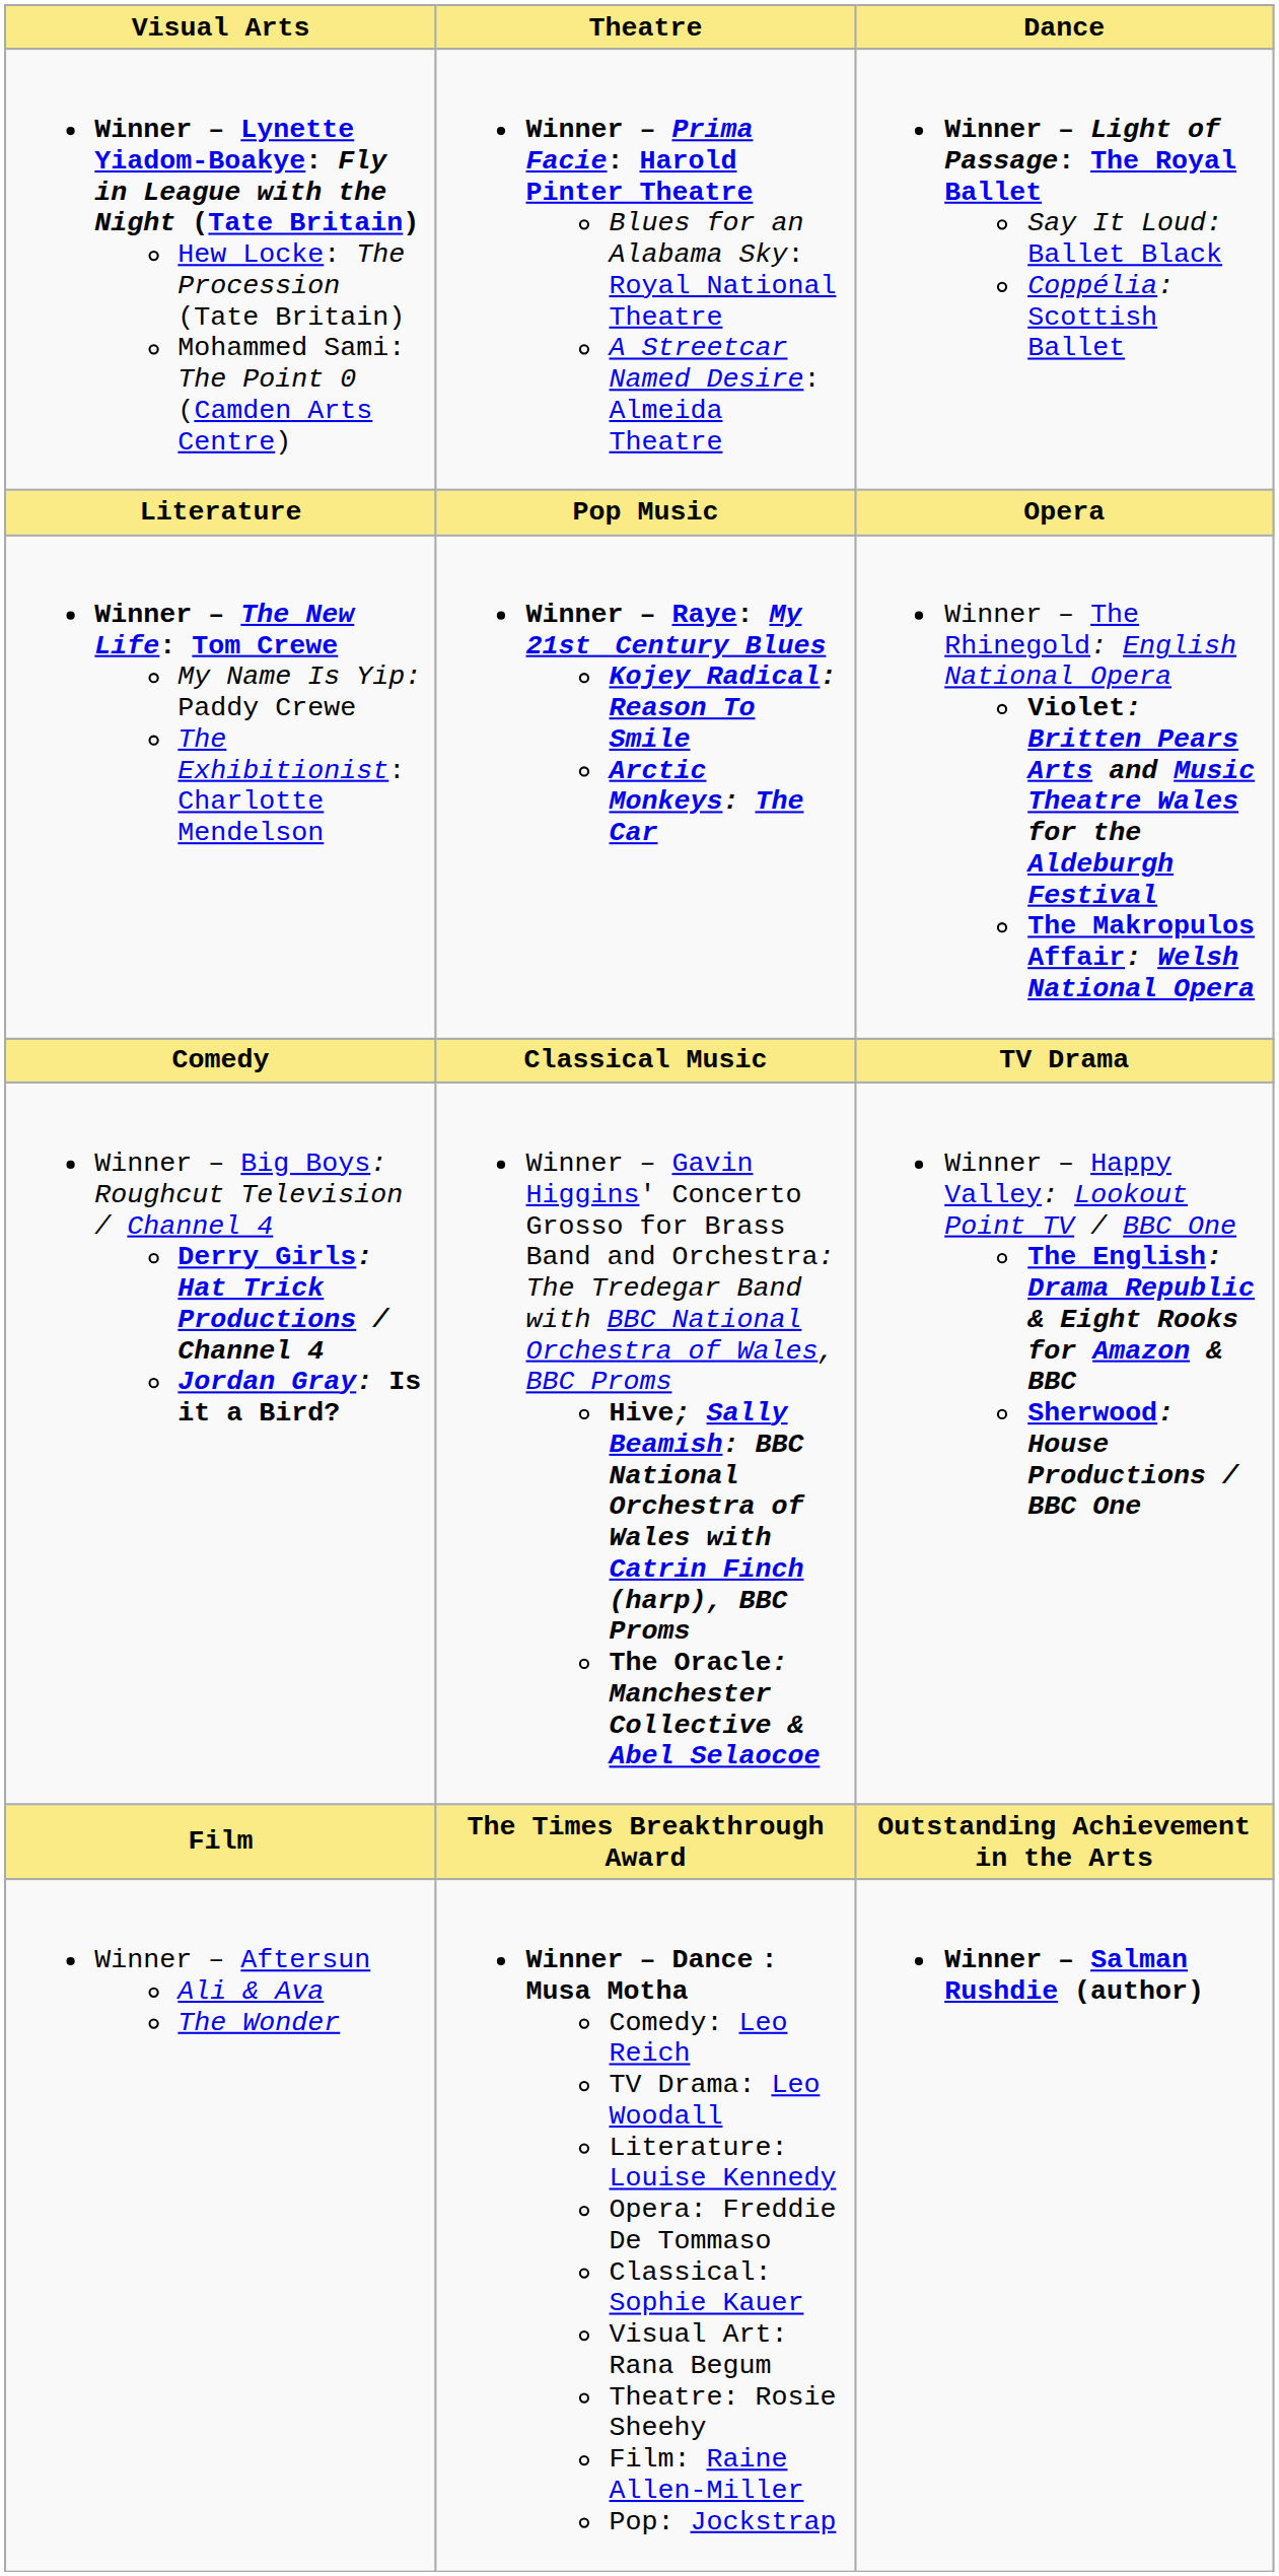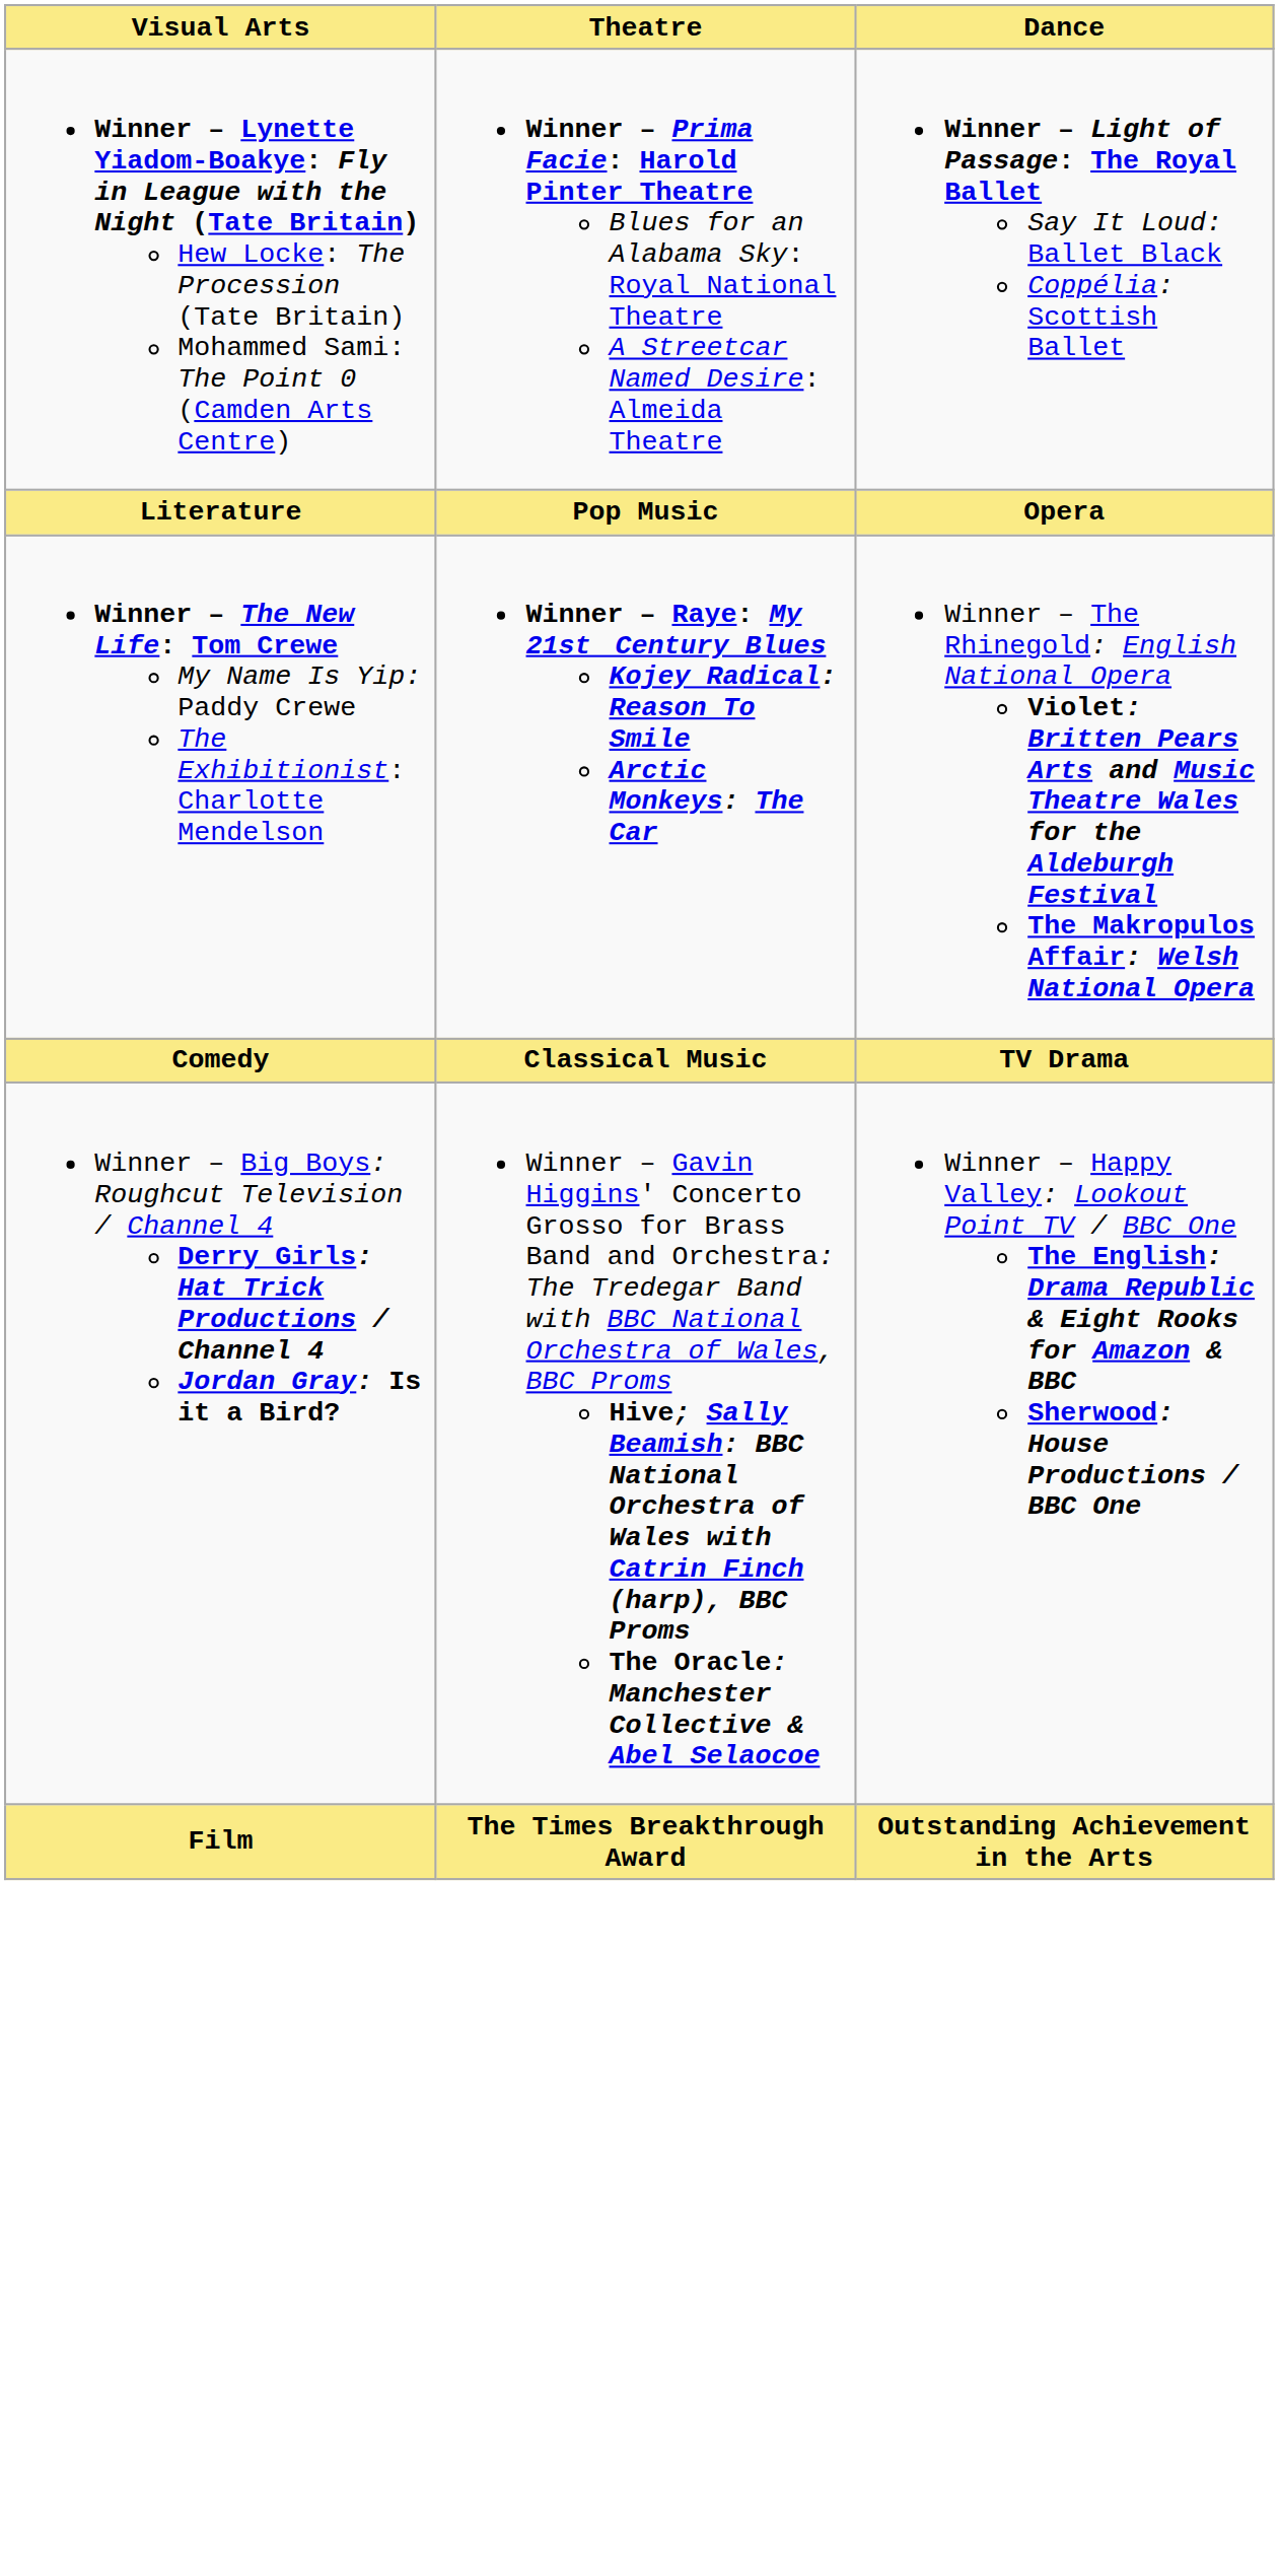 <table class="wikitable" style="font-size:100%">
 <tr>
 <th style="background:#FAEB86;" width="34%">Visual Arts</th>
 <th style="background:#FAEB86;" width="33%">Theatre</th>
 <th style="background:#FAEB86;" width="33%">Dance</th>
 </tr>
 <tr>
 <td valign="top"><br><ul><li><strong>Winner – <a href='#'>Lynette Yiadom-Boakye</a>: <em>Fly in League with the Night</em> (<a href='#'>Tate Britain</a>)</strong><ul><li><a href='#'>Hew Locke</a>: <em>The Procession</em> (Tate Britain)</li><li>Mohammed Sami: <em>The Point 0</em> (<a href='#'>Camden Arts Centre</a>)</li></ul></li></ul></td>
 <td valign="top"><br><ul><li><strong>Winner – <em><a href='#'>Prima Facie</a></em>: <a href='#'>Harold Pinter Theatre</a></strong><ul><li><em>Blues for an Alabama Sky</em>: <a href='#'>Royal National Theatre</a></li><li><em><a href='#'>A Streetcar Named Desire</a></em>: <a href='#'>Almeida Theatre</a></li></ul></li></ul></td>
 <td valign="top"><br><ul><li><strong>Winner – <em>Light of Passage</em>: <a href='#'>The Royal Ballet</a></strong><ul><li><em>Say It Loud:</em> <a href='#'>Ballet Black</a></li><li><em><a href='#'>Coppélia</a>:</em> <a href='#'>Scottish Ballet</a></li></ul></li></ul></td>
 </tr>
 <tr>
 <th style="background:#FAEB86;" width="34%">Literature</th>
 <th style="background:#FAEB86;" width="33%">Pop Music</th>
 <th style="background:#FAEB86;" width="33%">Opera</th>
 </tr>
 <tr>
 <td valign="top"><br><ul><li><strong>Winner – <em><a href='#'>The New Life</a></em>: <a href='#'>Tom Crewe</a></strong><ul><li><em>My Name Is Yip:</em> Paddy Crewe</li><li><em><a href='#'>The Exhibitionist</a></em>: <a href='#'>Charlotte Mendelson</a></li></ul></li></ul></td>
 <td valign="top"><br><ul><li><strong>Winner – <a href='#'>Raye</a>: <em><a href='#'>My 21st  Century Blues</a><strong><em><ul><li><a href='#'>Kojey Radical</a>: </em><a href='#'>Reason To Smile</a><em></li><li><a href='#'>Arctic Monkeys</a>: </em><a href='#'>The Car</a><em></li></ul></li></ul></td>
 <td valign="top"><br><ul><li></strong>Winner – </em><a href='#'>The Rhinegold</a><em>: <a href='#'>English National Opera</a><strong><ul><li></em>Violet<em>: <a href='#'>Britten Pears Arts</a> and <a href='#'>Music Theatre Wales</a> for the <a href='#'>Aldeburgh Festival</a></li><li></em><a href='#'>The Makropulos Affair</a><em>: <a href='#'>Welsh National Opera</a></li></ul></li></ul></td>
 </tr>
 <tr>
 <th style="background:#FAEB86;" width="34%">Comedy</th>
 <th style="background:#FAEB86;" width="33%">Classical Music</th>
 <th style="background:#FAEB86;" width="33%">TV Drama</th>
 </tr>
 <tr>
 <td valign="top"><br><ul><li></strong>Winner – </em><a href='#'>Big Boys</a><em>: Roughcut Television / <a href='#'>Channel 4</a><strong><ul><li></em><a href='#'>Derry Girls</a><em>: <a href='#'>Hat Trick Productions</a> / Channel 4</li><li><a href='#'>Jordan Gray</a>: </em>Is it a Bird?<em></li></ul></li></ul></td>
 <td valign="top"><br><ul><li></strong>Winner – <a href='#'>Gavin Higgins</a>' </em>Concerto Grosso for Brass Band and Orchestra<em>: The Tredegar Band with <a href='#'>BBC National Orchestra of Wales</a>, <a href='#'>BBC Proms</a><strong><ul><li></em>Hive<em>; <a href='#'>Sally Beamish</a>: BBC National Orchestra of Wales with <a href='#'>Catrin Finch</a> (harp), BBC Proms</li><li></em>The Oracle<em>: Manchester Collective & <a href='#'>Abel Selaocoe</a></li></ul></li></ul></td>
 <td valign="top"><br><ul><li></strong>Winner – </em><a href='#'>Happy Valley</a><em>: <a href='#'>Lookout Point TV</a> / <a href='#'>BBC One</a><strong><ul><li></em><a href='#'>The English</a><em>: <a href='#'>Drama Republic</a> & Eight Rooks for <a href='#'>Amazon</a> & BBC</li><li></em><a href='#'>Sherwood</a><em>: House Productions / BBC One</li></ul></li></ul></td>
 </tr>
 <tr>
 <th style="background:#FAEB86;" width="34%">Film</th>
 <th style="background:#FAEB86;" width="33%">The Times Breakthrough Award</th>
 <th style="background:#FAEB86;" width="33%">Outstanding Achievement in the Arts</th>
 </tr>
-<tr>
-<td valign="top"><br><ul><li></strong>Winner – </em><a href='#'>Aftersun</a></em></strong><ul><li><em><a href='#'>Ali & Ava</a></em></li><li><em><a href='#'>The Wonder</a></em></li></ul></li></ul></td>
-<td valign="top"><br><ul><li><strong>Winner – Dance : Musa Motha</strong><ul><li>Comedy: <a href='#'>Leo Reich</a></li><li>TV Drama: <a href='#'>Leo Woodall</a></li><li>Literature: <a href='#'>Louise Kennedy</a></li><li>Opera: Freddie De Tommaso</li><li>Classical: <a href='#'>Sophie Kauer</a></li><li>Visual Art: Rana Begum</li><li>Theatre: Rosie Sheehy</li><li>Film: <a href='#'>Raine Allen-Miller</a></li><li>Pop: <a href='#'>Jockstrap</a></li></ul></li></ul></td>
-<td valign="top"><br><ul><li><strong>Winner – <a href='#'>Salman Rushdie</a> (author)</strong></li></ul></td>
-</tr>
 </table>
